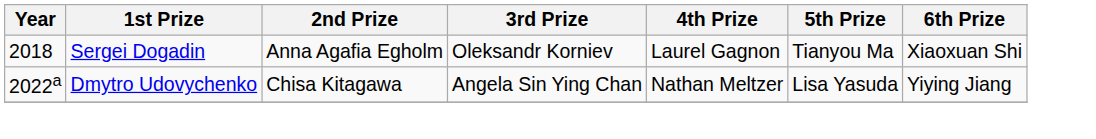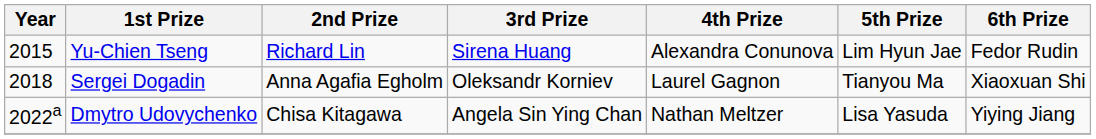 <table class="wikitable">
 <tr>
 <th>Year</th>
 <th>1st Prize</th>
 <th>2nd Prize</th>
 <th>3rd Prize</th>
 <th>4th Prize</th>
 <th>5th Prize</th>
 <th>6th Prize</th>
+</tr>
+<tr>
+<td>2015</td>
+<td> <a href='#'>Yu-Chien Tseng</a></td>
+<td> <a href='#'>Richard Lin</a></td>
+<td> <a href='#'>Sirena Huang</a></td>
+<td> Alexandra Conunova</td>
+<td> Lim Hyun Jae</td>
+<td> Fedor Rudin</td>
 </tr>
 <tr>
 <td>2018</td>
 <td> <a href='#'>Sergei Dogadin</a></td>
 <td> Anna Agafia Egholm</td>
 <td> Oleksandr Korniev</td>
 <td> Laurel Gagnon</td>
 <td> Tianyou Ma</td>
 <td> Xiaoxuan Shi</td>
 </tr>
 <tr>
 <td>2022<sup>a</sup></td>
 <td> <a href='#'>Dmytro Udovychenko</a></td>
 <td> Chisa Kitagawa</td>
 <td> Angela Sin Ying Chan</td>
 <td> Nathan Meltzer</td>
 <td> Lisa Yasuda</td>
 <td> Yiying Jiang</td>
 </tr>
 <tr>
 </tr>
 </table>
